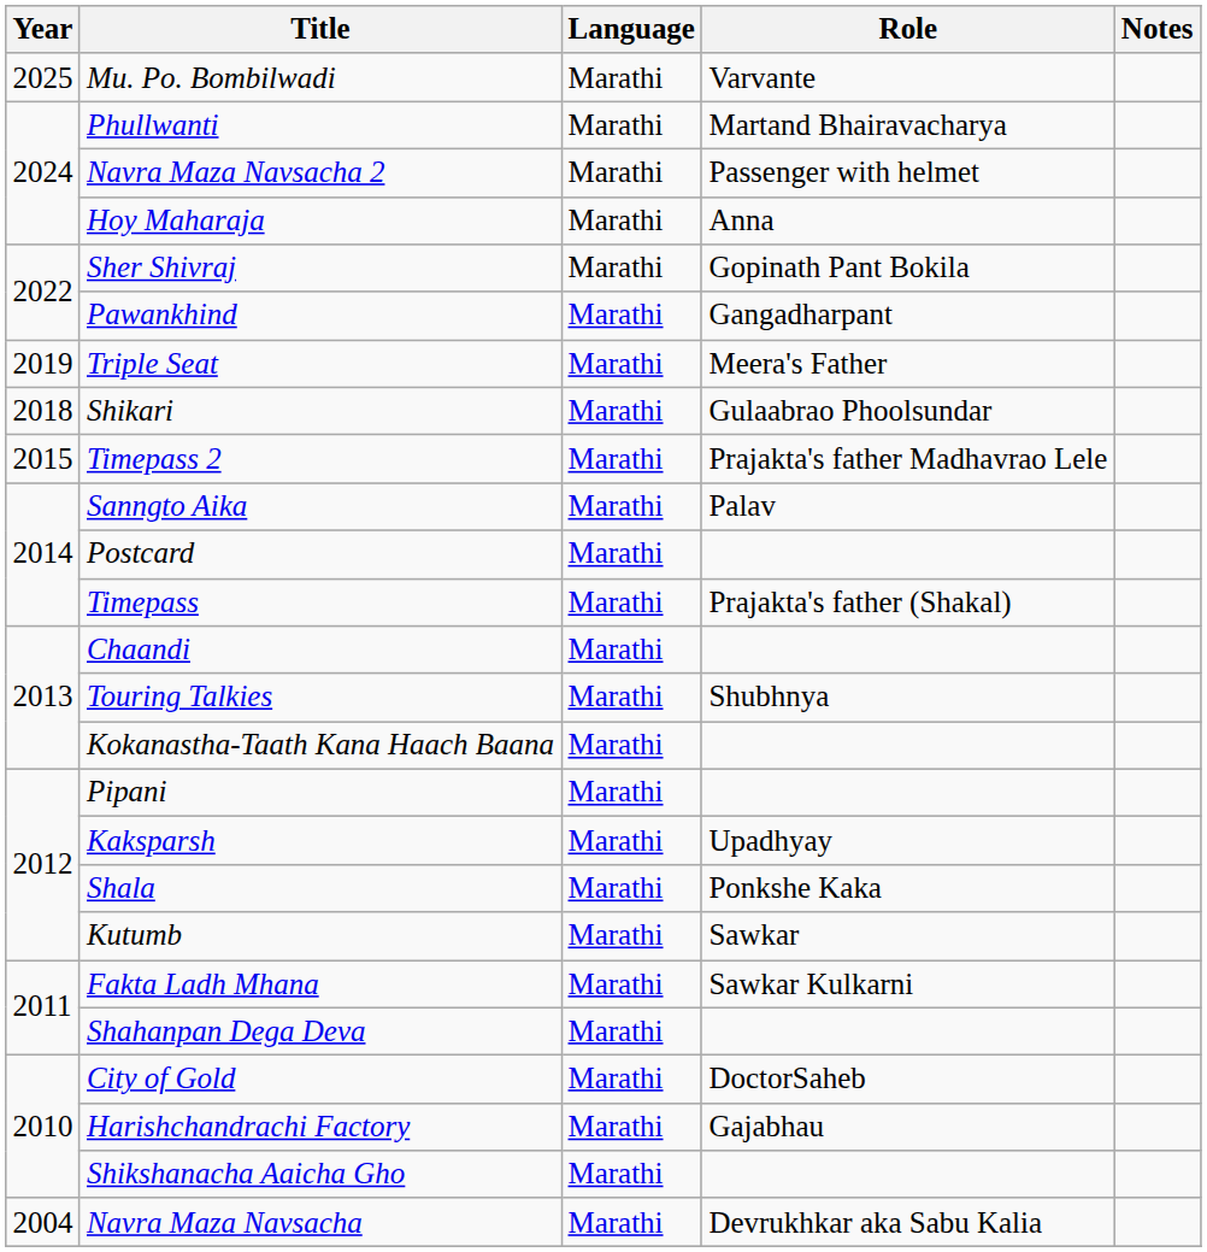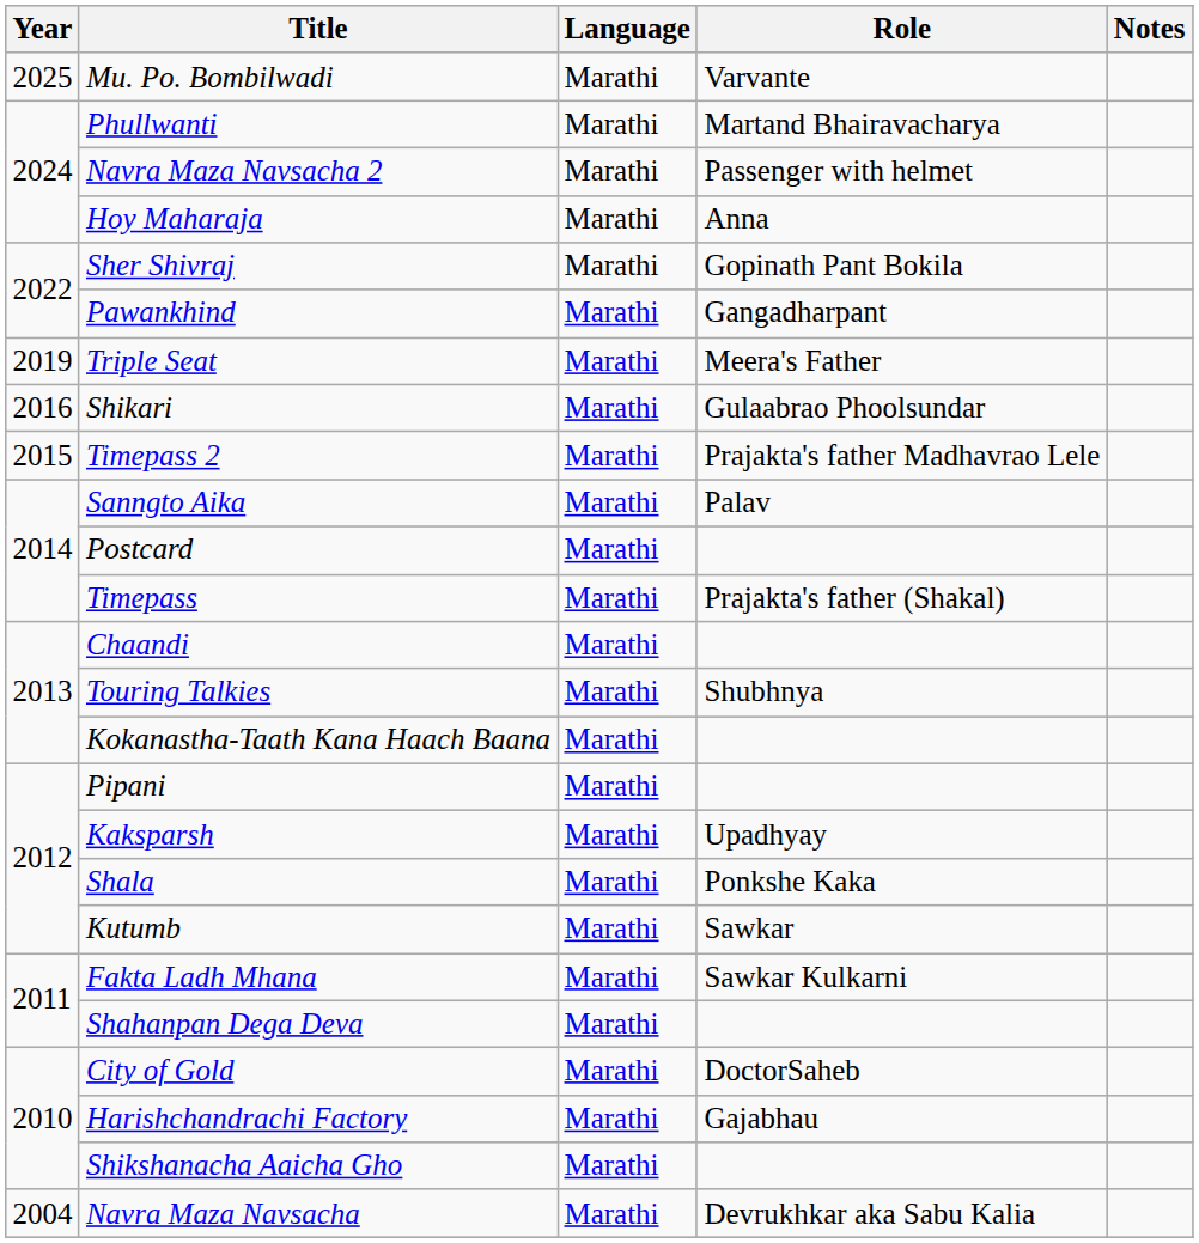 <table class="wikitable sortable">
 <tr>
 <th>Year</th>
 <th>Title</th>
 <th>Language</th>
 <th>Role</th>
 <th>Notes</th>
 </tr>
 <tr>
 <td>2025</td>
 <td><em>Mu. Po. Bombilwadi</em></td>
 <td>Marathi</td>
 <td>Varvante</td>
 <td></td>
 </tr>
 <tr>
 <td rowspan="3">2024</td>
 <td><em><a href='#'>Phullwanti</a></em></td>
 <td>Marathi</td>
 <td>Martand Bhairavacharya</td>
 <td></td>
 </tr>
 <tr>
 <td><em><a href='#'>Navra Maza Navsacha 2</a></em></td>
 <td>Marathi</td>
 <td>Passenger with helmet</td>
 <td></td>
 </tr>
 <tr>
 <td><em><a href='#'>Hoy Maharaja</a></em></td>
 <td>Marathi</td>
 <td>Anna</td>
 <td></td>
 </tr>
 <tr>
 <td rowspan="2">2022</td>
 <td><em><a href='#'>Sher Shivraj </a></em></td>
 <td>Marathi</td>
 <td>Gopinath Pant Bokila</td>
 <td></td>
 </tr>
 <tr>
 <td><em><a href='#'>Pawankhind</a></em></td>
 <td><a href='#'>Marathi</a></td>
 <td>Gangadharpant</td>
 <td></td>
 </tr>
 <tr>
 <td>2019</td>
 <td><em><a href='#'>Triple Seat</a></em></td>
 <td><a href='#'>Marathi</a></td>
 <td>Meera's Father</td>
 </tr>
 <tr>
-<td>2018</td>
+<td>2016</td>
 <td><em>Shikari</em></td>
 <td><a href='#'>Marathi</a></td>
 <td>Gulaabrao Phoolsundar</td>
 <td></td>
 </tr>
 <tr>
 <td>2015</td>
 <td><em><a href='#'>Timepass 2</a></em></td>
 <td><a href='#'>Marathi</a></td>
 <td>Prajakta's father Madhavrao Lele</td>
 <td></td>
 </tr>
 <tr>
 <td rowspan="3">2014</td>
 <td><em><a href='#'>Sanngto Aika</a></em></td>
 <td><a href='#'>Marathi</a></td>
 <td>Palav</td>
 <td></td>
 </tr>
 <tr>
 <td><em>Postcard</em></td>
 <td><a href='#'>Marathi</a></td>
 <td></td>
 <td></td>
 </tr>
 <tr>
 <td><em><a href='#'>Timepass</a></em></td>
 <td><a href='#'>Marathi</a></td>
 <td>Prajakta's father (Shakal)</td>
 <td></td>
 </tr>
 <tr>
 <td rowspan="3">2013</td>
 <td><em><a href='#'>Chaandi</a></em></td>
 <td><a href='#'>Marathi</a></td>
 <td></td>
 <td></td>
 </tr>
 <tr>
 <td><em><a href='#'>Touring Talkies</a></em></td>
 <td><a href='#'>Marathi</a></td>
 <td>Shubhnya</td>
 <td></td>
 </tr>
 <tr>
 <td><em>Kokanastha-Taath Kana Haach Baana</em></td>
 <td><a href='#'>Marathi</a></td>
 <td></td>
 <td></td>
 </tr>
 <tr>
 <td rowspan="4">2012</td>
 <td><em>Pipani</em></td>
 <td><a href='#'>Marathi</a></td>
 <td></td>
 <td></td>
 </tr>
 <tr>
 <td><em><a href='#'>Kaksparsh</a></em></td>
 <td><a href='#'>Marathi</a></td>
 <td>Upadhyay</td>
 <td></td>
 </tr>
 <tr>
 <td><em><a href='#'>Shala</a></em></td>
 <td><a href='#'>Marathi</a></td>
 <td>Ponkshe Kaka</td>
 <td></td>
 </tr>
 <tr>
 <td><em>Kutumb</em></td>
 <td><a href='#'>Marathi</a></td>
 <td>Sawkar</td>
 <td></td>
 </tr>
 <tr>
 <td rowspan="2">2011</td>
 <td><em><a href='#'>Fakta Ladh Mhana</a></em></td>
 <td><a href='#'>Marathi</a></td>
 <td>Sawkar Kulkarni</td>
 <td></td>
 </tr>
 <tr>
 <td><em><a href='#'>Shahanpan Dega Deva</a></em></td>
 <td><a href='#'>Marathi</a></td>
 <td></td>
 <td></td>
 </tr>
 <tr>
 <td rowspan="3">2010</td>
 <td><em><a href='#'>City of Gold</a></em></td>
 <td><a href='#'>Marathi</a></td>
 <td>DoctorSaheb</td>
 <td></td>
 </tr>
 <tr>
 <td><em><a href='#'>Harishchandrachi Factory</a></em></td>
 <td><a href='#'>Marathi</a></td>
 <td>Gajabhau</td>
 <td></td>
 </tr>
 <tr>
 <td><em><a href='#'>Shikshanacha Aaicha Gho</a></em></td>
 <td><a href='#'>Marathi</a></td>
 <td></td>
 <td></td>
 </tr>
 <tr>
 <td>2004</td>
 <td><em><a href='#'>Navra Maza Navsacha</a></em></td>
 <td><a href='#'>Marathi</a></td>
 <td>Devrukhkar aka Sabu Kalia</td>
 <td></td>
 </tr>
 <tr>
 </tr>
 </table>
